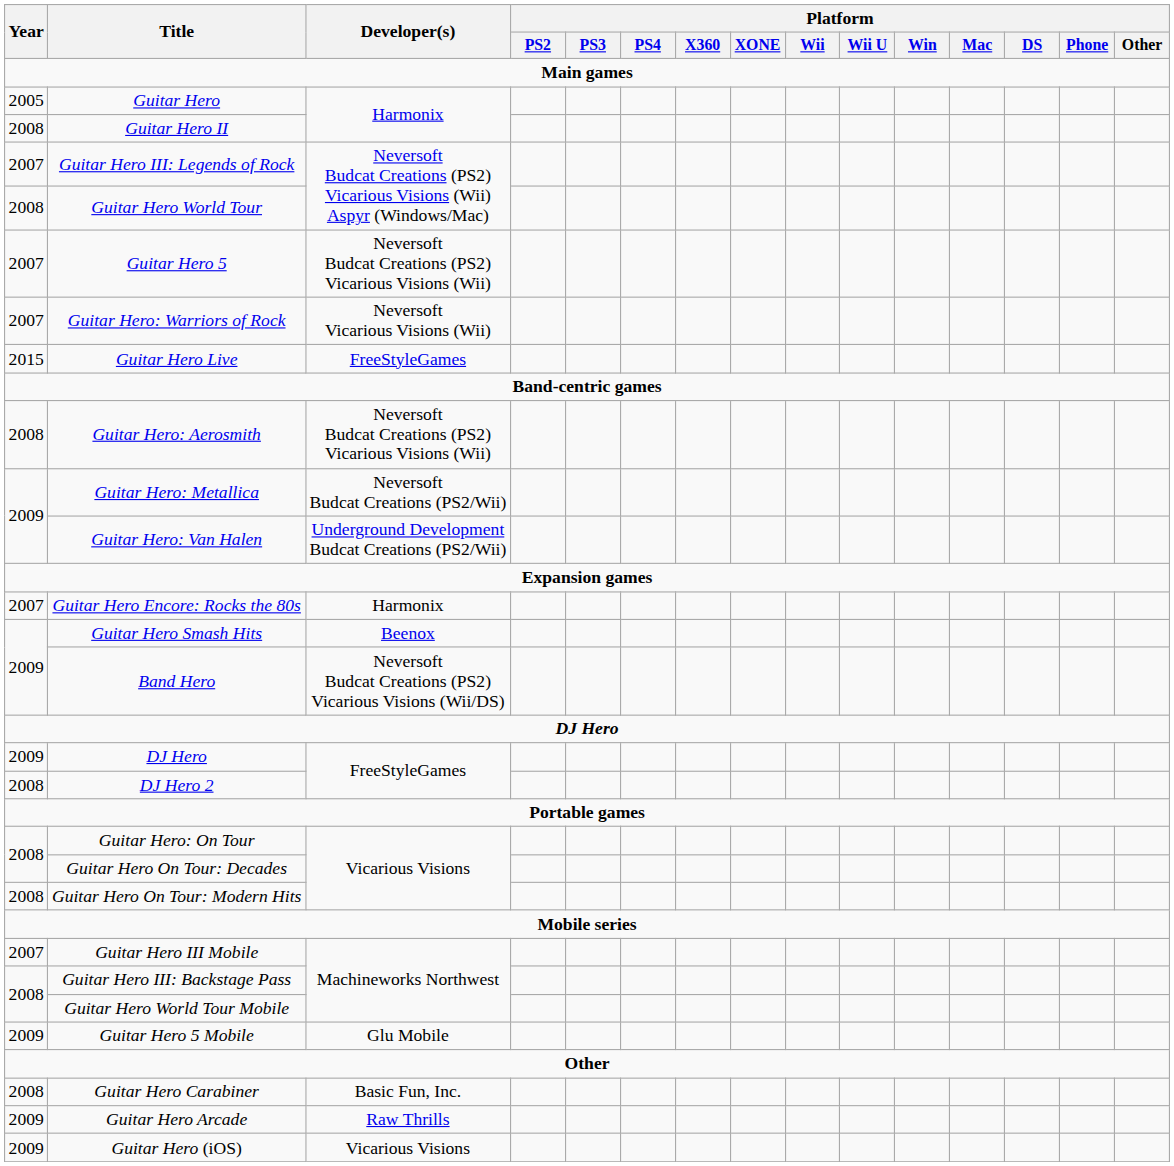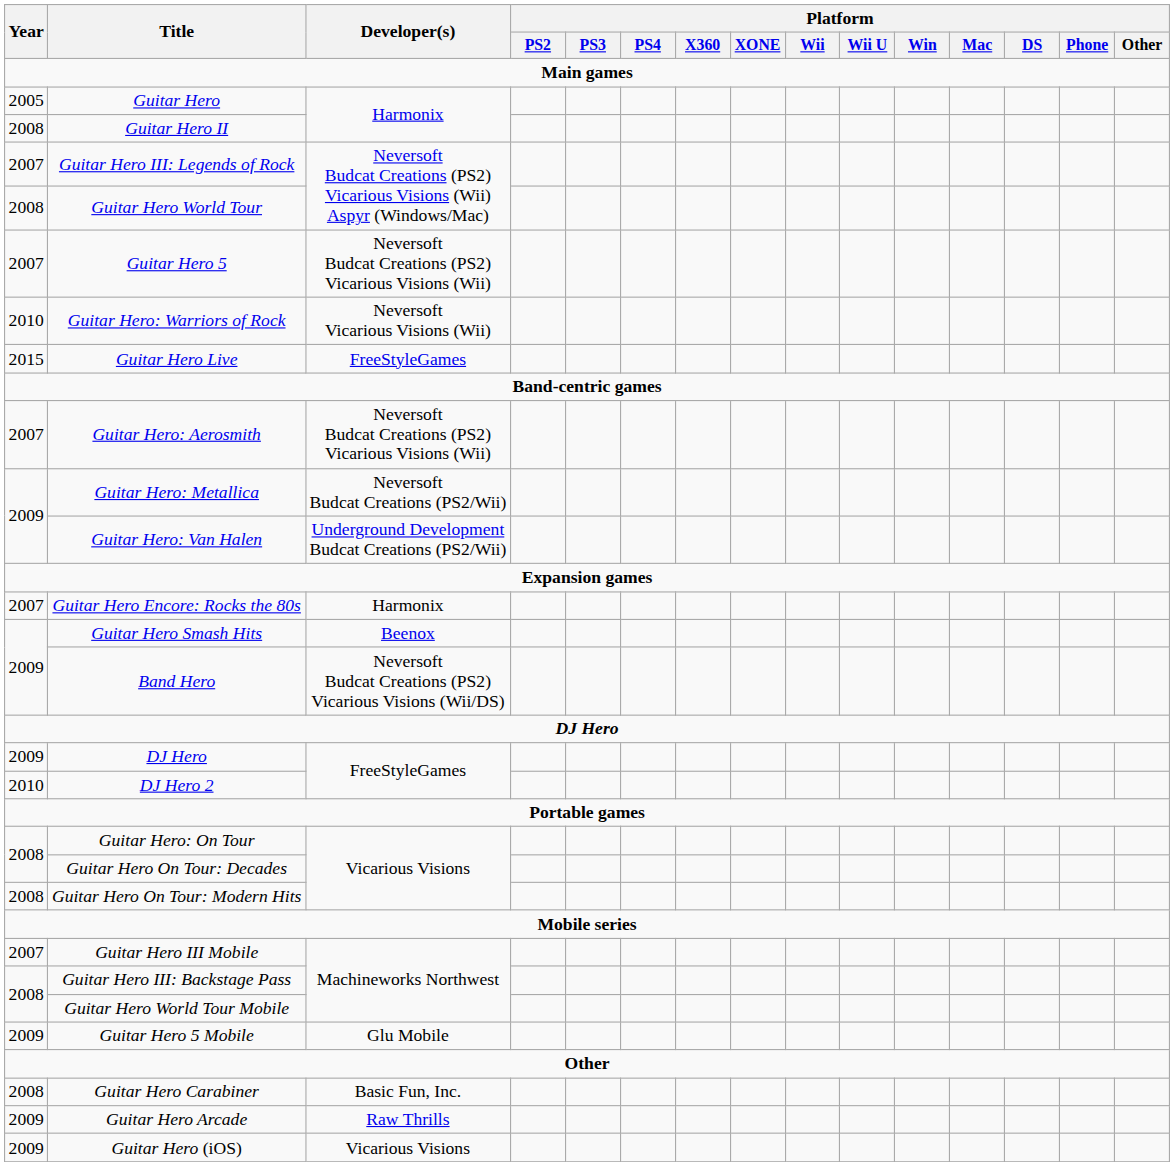 <table class="wikitable sortable" style="text-align: center">
 <tr>
 <th rowspan="2">Year</th>
 <th rowspan="2">Title</th>
 <th rowspan="2">Developer(s)</th>
 <th colspan="13">Platform</th>
 </tr>
 <tr>
 <th style="width:3em;font-size:90%"><a href='#'>PS2</a></th>
 <th style="width:3em;font-size:90%"><a href='#'>PS3</a></th>
 <th style="width:3em;font-size:90%"><a href='#'>PS4</a></th>
 <th style="width:3em;font-size:90%"><a href='#'>X360</a></th>
 <th style="width:3em;font-size:90%"><a href='#'>XONE</a></th>
 <th style="width:3em;font-size:90%"><a href='#'>Wii</a></th>
 <th style="width:3em;font-size:90%"><a href='#'>Wii U</a></th>
 <th style="width:3em;font-size:90%"><a href='#'>Win</a></th>
 <th style="width:3em;font-size:90%"><a href='#'>Mac</a></th>
 <th style="width:3em;font-size:90%"><a href='#'>DS</a></th>
 <th style="width:3em;font-size:90%"><a href='#'>Phone</a></th>
 <th style="width:3em;font-size:90%">Other</th>
 </tr>
 <tr>
 <td colspan=16><strong>Main games</strong></td>
 </tr>
 <tr>
 <td>2005</td>
 <td><em><a href='#'>Guitar Hero</a></em></td>
 <td rowspan="2"><a href='#'>Harmonix</a></td>
 <td></td>
 <td></td>
 <td></td>
 <td></td>
 <td></td>
 <td></td>
 <td></td>
 <td></td>
 <td></td>
 <td></td>
 <td></td>
 <td></td>
 </tr>
 <tr>
 <td>2008</td>
 <td><em><a href='#'>Guitar Hero II</a></em></td>
 <td></td>
 <td></td>
 <td></td>
 <td></td>
 <td></td>
 <td></td>
 <td></td>
 <td></td>
 <td></td>
 <td></td>
 <td></td>
 <td></td>
 </tr>
 <tr>
 <td>2007</td>
 <td><em><a href='#'>Guitar Hero III: Legends of Rock</a></em></td>
 <td rowspan="2"><a href='#'>Neversoft</a><br><a href='#'>Budcat Creations</a> (PS2)<br><a href='#'>Vicarious Visions</a> (Wii)<br><a href='#'>Aspyr</a> (Windows/Mac)</td>
 <td></td>
 <td></td>
 <td></td>
 <td></td>
 <td></td>
 <td></td>
 <td></td>
 <td></td>
 <td></td>
 <td></td>
 <td></td>
 <td></td>
 </tr>
 <tr>
 <td>2008</td>
 <td><em><a href='#'>Guitar Hero World Tour</a></em></td>
 <td></td>
 <td></td>
 <td></td>
 <td></td>
 <td></td>
 <td></td>
 <td></td>
 <td></td>
 <td></td>
 <td></td>
 <td></td>
 <td></td>
 </tr>
 <tr>
 <td>2007</td>
 <td><em><a href='#'>Guitar Hero 5</a></em></td>
 <td>Neversoft<br>Budcat Creations (PS2)<br>Vicarious Visions (Wii)</td>
 <td></td>
 <td></td>
 <td></td>
 <td></td>
 <td></td>
 <td></td>
 <td></td>
 <td></td>
 <td></td>
 <td></td>
 <td></td>
 <td></td>
 </tr>
 <tr>
-<td>2007</td>
+<td>2010</td>
 <td><em><a href='#'>Guitar Hero: Warriors of Rock</a></em></td>
 <td>Neversoft<br>Vicarious Visions (Wii)</td>
 <td></td>
 <td></td>
 <td></td>
 <td></td>
 <td></td>
 <td></td>
 <td></td>
 <td></td>
 <td></td>
 <td></td>
 <td></td>
 <td></td>
 </tr>
 <tr>
 <td>2015</td>
 <td><em><a href='#'>Guitar Hero Live</a></em></td>
 <td><a href='#'>FreeStyleGames</a></td>
 <td></td>
 <td></td>
 <td></td>
 <td></td>
 <td></td>
 <td></td>
 <td></td>
 <td></td>
 <td></td>
 <td></td>
 <td></td>
 <td></td>
 </tr>
 <tr>
 <td colspan=16><strong>Band-centric games</strong></td>
 </tr>
 <tr>
-<td>2008</td>
+<td>2007</td>
 <td><em><a href='#'>Guitar Hero: Aerosmith</a></em></td>
 <td>Neversoft<br>Budcat Creations (PS2)<br>Vicarious Visions (Wii)</td>
 <td></td>
 <td></td>
 <td></td>
 <td></td>
 <td></td>
 <td></td>
 <td></td>
 <td></td>
 <td></td>
 <td></td>
 <td></td>
 <td></td>
 </tr>
 <tr>
 <td rowspan="2">2009</td>
 <td><em><a href='#'>Guitar Hero: Metallica</a></em></td>
 <td>Neversoft<br>Budcat Creations (PS2/Wii)</td>
 <td></td>
 <td></td>
 <td></td>
 <td></td>
 <td></td>
 <td></td>
 <td></td>
 <td></td>
 <td></td>
 <td></td>
 <td></td>
 <td></td>
 </tr>
 <tr>
 <td><em><a href='#'>Guitar Hero: Van Halen</a></em></td>
 <td><a href='#'>Underground Development</a><br>Budcat Creations (PS2/Wii)</td>
 <td></td>
 <td></td>
 <td></td>
 <td></td>
 <td></td>
 <td></td>
 <td></td>
 <td></td>
 <td></td>
 <td></td>
 <td></td>
 <td></td>
 </tr>
 <tr>
 <td colspan=16><strong>Expansion games</strong></td>
 </tr>
 <tr>
 <td>2007</td>
 <td><em><a href='#'>Guitar Hero Encore: Rocks the 80s</a></em></td>
 <td>Harmonix</td>
 <td></td>
 <td></td>
 <td></td>
 <td></td>
 <td></td>
 <td></td>
 <td></td>
 <td></td>
 <td></td>
 <td></td>
 <td></td>
 <td></td>
 </tr>
 <tr>
 <td rowspan="2">2009</td>
 <td><em><a href='#'>Guitar Hero Smash Hits</a></em></td>
 <td><a href='#'>Beenox</a></td>
 <td></td>
 <td></td>
 <td></td>
 <td></td>
 <td></td>
 <td></td>
 <td></td>
 <td></td>
 <td></td>
 <td></td>
 <td></td>
 <td></td>
 </tr>
 <tr>
 <td><em><a href='#'>Band Hero</a></em></td>
 <td>Neversoft<br>Budcat Creations (PS2)<br>Vicarious Visions (Wii/DS)</td>
 <td></td>
 <td></td>
 <td></td>
 <td></td>
 <td></td>
 <td></td>
 <td></td>
 <td></td>
 <td></td>
 <td></td>
 <td></td>
 <td></td>
 </tr>
 <tr>
 <td colspan=16><strong><em>DJ Hero</em></strong></td>
 </tr>
 <tr>
 <td>2009</td>
 <td><em><a href='#'>DJ Hero</a></em></td>
 <td rowspan="2">FreeStyleGames</td>
 <td></td>
 <td></td>
 <td></td>
 <td></td>
 <td></td>
 <td></td>
 <td></td>
 <td></td>
 <td></td>
 <td></td>
 <td></td>
 <td></td>
 </tr>
 <tr>
-<td>2008</td>
+<td>2010</td>
 <td><em><a href='#'>DJ Hero 2</a></em></td>
 <td></td>
 <td></td>
 <td></td>
 <td></td>
 <td></td>
 <td></td>
 <td></td>
 <td></td>
 <td></td>
 <td></td>
 <td></td>
 <td></td>
 </tr>
 <tr>
 <td colspan=16><strong>Portable games</strong></td>
 </tr>
 <tr>
 <td rowspan="2">2008</td>
 <td><em>Guitar Hero: On Tour</em></td>
 <td rowspan="3">Vicarious Visions</td>
 <td></td>
 <td></td>
 <td></td>
 <td></td>
 <td></td>
 <td></td>
 <td></td>
 <td></td>
 <td></td>
 <td></td>
 <td></td>
 <td></td>
 </tr>
 <tr>
 <td><em>Guitar Hero On Tour: Decades</em></td>
 <td></td>
 <td></td>
 <td></td>
 <td></td>
 <td></td>
 <td></td>
 <td></td>
 <td></td>
 <td></td>
 <td></td>
 <td></td>
 <td></td>
 </tr>
 <tr>
 <td>2008</td>
 <td><em>Guitar Hero On Tour: Modern Hits</em></td>
 <td></td>
 <td></td>
 <td></td>
 <td></td>
 <td></td>
 <td></td>
 <td></td>
 <td></td>
 <td></td>
 <td></td>
 <td></td>
 <td></td>
 </tr>
 <tr>
 <td colspan=16><strong>Mobile series</strong></td>
 </tr>
 <tr>
 <td>2007</td>
 <td><em>Guitar Hero III Mobile</em></td>
 <td rowspan="3">Machineworks Northwest</td>
 <td></td>
 <td></td>
 <td></td>
 <td></td>
 <td></td>
 <td></td>
 <td></td>
 <td></td>
 <td></td>
 <td></td>
 <td></td>
 <td></td>
 </tr>
 <tr>
 <td rowspan="2">2008</td>
 <td><em>Guitar Hero III: Backstage Pass</em></td>
 <td></td>
 <td></td>
 <td></td>
 <td></td>
 <td></td>
 <td></td>
 <td></td>
 <td></td>
 <td></td>
 <td></td>
 <td></td>
 <td></td>
 </tr>
 <tr>
 <td><em>Guitar Hero World Tour Mobile</em></td>
 <td></td>
 <td></td>
 <td></td>
 <td></td>
 <td></td>
 <td></td>
 <td></td>
 <td></td>
 <td></td>
 <td></td>
 <td></td>
 <td></td>
 </tr>
 <tr>
 <td>2009</td>
 <td><em>Guitar Hero 5 Mobile</em></td>
 <td>Glu Mobile</td>
 <td></td>
 <td></td>
 <td></td>
 <td></td>
 <td></td>
 <td></td>
 <td></td>
 <td></td>
 <td></td>
 <td></td>
 <td></td>
 <td></td>
 </tr>
 <tr>
 <td colspan=16><strong>Other</strong></td>
 </tr>
 <tr>
 <td>2008</td>
 <td><em>Guitar Hero Carabiner</em></td>
 <td>Basic Fun, Inc.</td>
 <td></td>
 <td></td>
 <td></td>
 <td></td>
 <td></td>
 <td></td>
 <td></td>
 <td></td>
 <td></td>
 <td></td>
 <td></td>
 <td></td>
 </tr>
 <tr>
 <td>2009</td>
 <td><em>Guitar Hero Arcade</em></td>
 <td><a href='#'>Raw Thrills</a></td>
 <td></td>
 <td></td>
 <td></td>
 <td></td>
 <td></td>
 <td></td>
 <td></td>
 <td></td>
 <td></td>
 <td></td>
 <td></td>
 <td></td>
 </tr>
 <tr>
 <td>2009</td>
 <td><em>Guitar Hero</em> (iOS)</td>
 <td>Vicarious Visions</td>
 <td></td>
 <td></td>
 <td></td>
 <td></td>
 <td></td>
 <td></td>
 <td></td>
 <td></td>
 <td></td>
 <td></td>
 <td></td>
 <td></td>
 </tr>
 </table>
